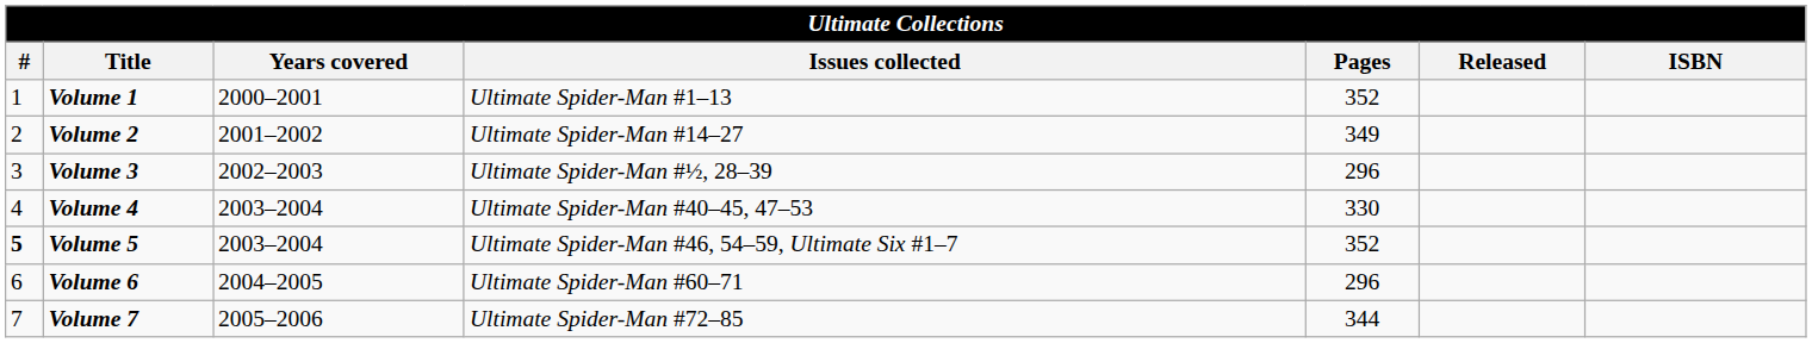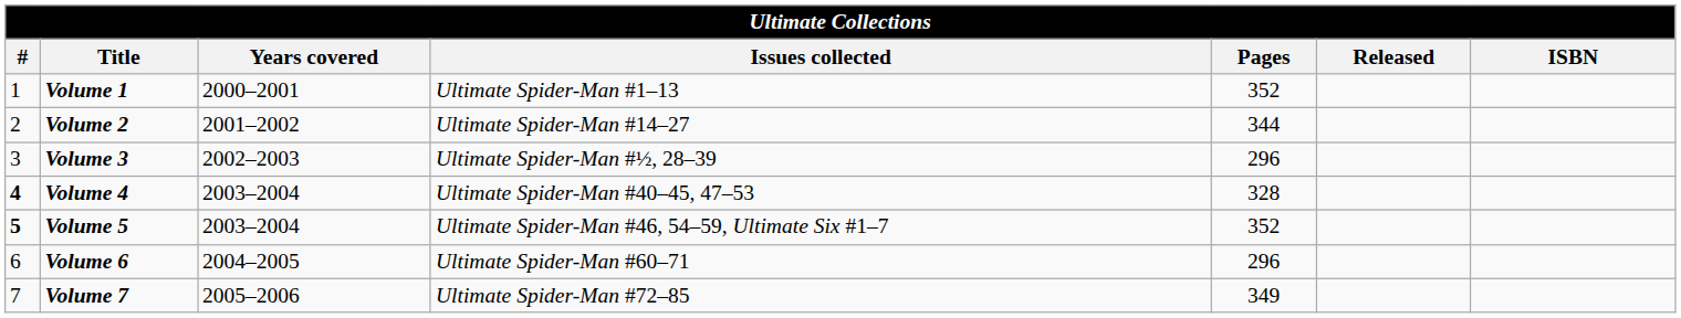 <table class="wikitable sortable" width=98%>
 <tr>
 <th colspan=7 style="background-color: black; color: white;"><em>Ultimate Collections</em></th>
 </tr>
 <tr>
 <th class="unsortable">#</th>
 <th class="unsortable">Title</th>
 <th>Years covered</th>
 <th>Issues collected</th>
 <th>Pages</th>
 <th>Released</th>
 <th class="unsortable" style="width: 9em;">ISBN</th>
 </tr>
 <tr>
 <td>1</td>
 <td><strong><em>Volume 1</em></strong></td>
 <td>2000–2001</td>
 <td><em>Ultimate Spider-Man</em> #1–13</td>
 <td style="text-align: center;">352</td>
 <td></td>
 <td></td>
 </tr>
 <tr>
 <td>2</td>
 <td><strong><em>Volume 2</em></strong></td>
 <td>2001–2002</td>
 <td><em>Ultimate Spider-Man</em> #14–27</td>
-<td style="text-align: center;">349</td>
+<td style="text-align: center;">344</td>
 <td></td>
 <td></td>
 </tr>
 <tr>
 <td>3</td>
 <td><strong><em>Volume 3</em></strong></td>
 <td>2002–2003</td>
 <td><em>Ultimate Spider-Man</em> #½, 28–39</td>
 <td style="text-align: center;">296</td>
 <td></td>
 <td></td>
 </tr>
 <tr>
-<td>4</td>
+<td><strong>4</strong></td>
 <td><strong><em>Volume 4</em></strong></td>
 <td>2003–2004</td>
 <td><em>Ultimate Spider-Man</em> #40–45, 47–53</td>
-<td style="text-align: center;">330</td>
+<td style="text-align: center;">328</td>
 <td></td>
 <td></td>
 </tr>
 <tr>
 <td><strong>5</strong></td>
 <td><strong><em>Volume 5</em></strong></td>
 <td>2003–2004</td>
 <td><em>Ultimate Spider-Man</em> #46, 54–59, <em>Ultimate Six</em> #1–7</td>
 <td style="text-align: center;">352</td>
 <td></td>
 <td></td>
 </tr>
 <tr>
 <td>6</td>
 <td><strong><em>Volume 6</em></strong></td>
 <td>2004–2005</td>
 <td><em>Ultimate Spider-Man</em> #60–71</td>
 <td style="text-align: center;">296</td>
 <td></td>
 <td></td>
 </tr>
 <tr>
 <td>7</td>
 <td><strong><em>Volume 7</em></strong></td>
 <td>2005–2006</td>
 <td><em>Ultimate Spider-Man</em> #72–85</td>
-<td style="text-align: center;">344</td>
+<td style="text-align: center;">349</td>
 <td></td>
 <td></td>
 </tr>
 </table>
